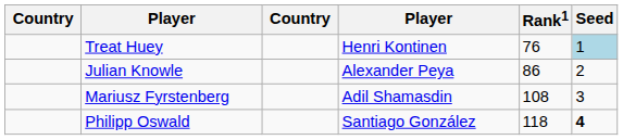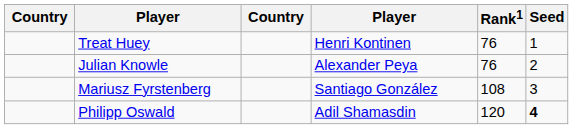 <table class="sortable wikitable">
 <tr>
 <th width="70">Country</th>
 <th width="175">Player</th>
 <th width="70">Country</th>
 <th width="175">Player</th>
 <th>Rank<sup>1</sup></th>
 <th>Seed</th>
 </tr>
 <tr>
 <td></td>
 <td><a href='#'>Treat Huey</a></td>
 <td></td>
 <td><a href='#'>Henri Kontinen</a></td>
 <td>76</td>
-<td style="background: lightblue;">1</td>
+<td>1</td>
 </tr>
 <tr>
 <td></td>
 <td><a href='#'>Julian Knowle</a></td>
 <td></td>
 <td><a href='#'>Alexander Peya</a></td>
-<td>86</td>
+<td>76</td>
 <td>2</td>
 </tr>
 <tr>
 <td></td>
 <td><a href='#'>Mariusz Fyrstenberg</a></td>
 <td></td>
-<td><a href='#'>Adil Shamasdin</a></td>
+<td><a href='#'>Santiago González</a></td>
 <td>108</td>
 <td>3</td>
 </tr>
 <tr>
 <td></td>
 <td><a href='#'>Philipp Oswald</a></td>
 <td></td>
-<td><a href='#'>Santiago González</a></td>
-<td>118</td>
+<td><a href='#'>Adil Shamasdin</a></td>
+<td>120</td>
 <td><strong>4</strong></td>
 </tr>
 </table>
